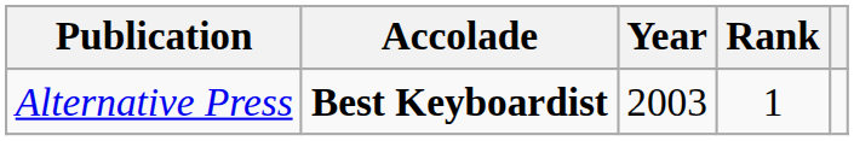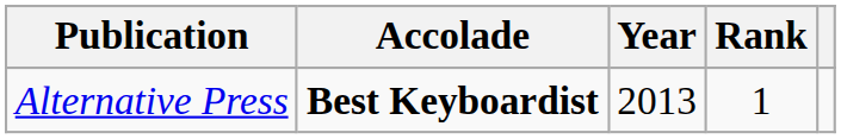 <table class="wikitable plainrowheaders" style="text-align:center">
 <tr>
 <th>Publication</th>
 <th>Accolade</th>
 <th>Year</th>
 <th>Rank</th>
 <th class="unsortable"></th>
 </tr>
 <tr>
 <td><em><a href='#'>Alternative Press</a></em></td>
 <td><strong>Best Keyboardist</strong></td>
-<td>2003</td>
+<td>2013</td>
 <td>1</td>
 <td></td>
 </tr>
 </table>
